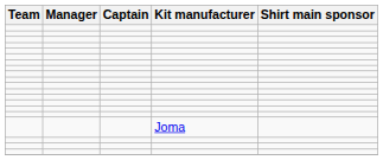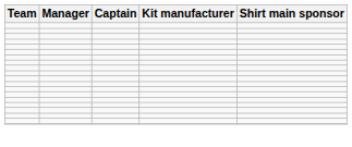 <table class="wikitable sortable" style="text-align: left;">
 <tr>
 <th>Team</th>
 <th>Manager</th>
 <th>Captain</th>
 <th>Kit manufacturer</th>
 <th>Shirt main sponsor</th>
 </tr>
 <tr>
 <td></td>
 <td></td>
 <td></td>
 <td></td>
 <td></td>
 </tr>
 <tr>
 <td></td>
 <td></td>
 <td></td>
 <td></td>
 <td></td>
 </tr>
 <tr>
 <td></td>
 <td></td>
 <td></td>
 <td></td>
 <td></td>
 </tr>
 <tr>
 <td></td>
 <td></td>
 <td></td>
 <td></td>
 <td></td>
 </tr>
 <tr>
 <td></td>
 <td></td>
 <td></td>
 <td></td>
 <td></td>
 </tr>
 <tr>
 <td></td>
 <td></td>
 <td></td>
 <td></td>
 <td></td>
 </tr>
 <tr>
 <td></td>
 <td></td>
 <td></td>
 <td></td>
 <td></td>
 </tr>
 <tr>
 <td></td>
 <td></td>
 <td></td>
 <td></td>
 <td></td>
 </tr>
 <tr>
 <td></td>
 <td></td>
 <td></td>
 <td></td>
 <td></td>
 </tr>
 <tr>
 <td></td>
 <td></td>
 <td></td>
 <td></td>
 <td></td>
 </tr>
 <tr>
 <td></td>
 <td></td>
 <td></td>
 <td></td>
 <td></td>
 </tr>
 <tr>
 <td></td>
 <td></td>
 <td></td>
 <td></td>
 <td></td>
 </tr>
 <tr>
 <td></td>
 <td></td>
 <td></td>
 <td></td>
 <td></td>
 </tr>
 <tr>
 <td></td>
 <td></td>
 <td></td>
 <td></td>
 <td></td>
 </tr>
 <tr>
 <td></td>
 <td></td>
 <td></td>
 <td></td>
 <td></td>
 </tr>
 <tr>
 <td></td>
 <td></td>
 <td></td>
 <td></td>
 <td></td>
 </tr>
 <tr>
 <td></td>
 <td></td>
 <td></td>
-<td><a href='#'>Joma</a></td>
-<td></td>
-</tr>
-<tr>
-<td></td>
-<td></td>
-<td></td>
 <td></td>
 <td></td>
 </tr>
 <tr>
 <td></td>
 <td></td>
 <td></td>
 <td></td>
 <td></td>
 </tr>
 <tr>
 <td></td>
 <td></td>
 <td></td>
 <td></td>
 <td></td>
 </tr>
 <tr>
 </tr>
 </table>
